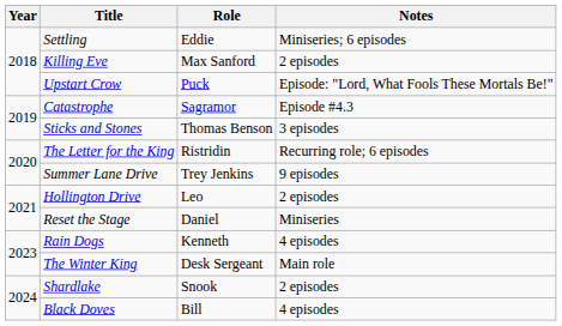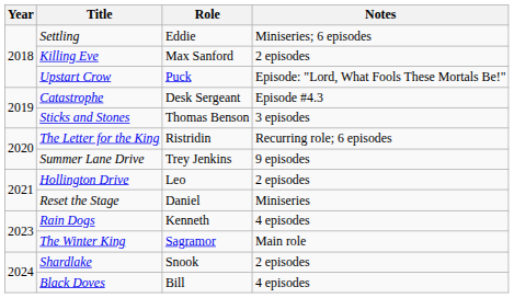 <table class="wikitable">
 <tr>
 <th>Year</th>
 <th>Title</th>
 <th>Role</th>
 <th>Notes</th>
 </tr>
 <tr>
 <td rowspan="3">2018</td>
 <td><em>Settling</em></td>
 <td>Eddie</td>
 <td>Miniseries; 6 episodes</td>
 </tr>
 <tr>
 <td><em><a href='#'>Killing Eve</a></em></td>
 <td>Max Sanford</td>
 <td>2 episodes</td>
 </tr>
 <tr>
 <td><em><a href='#'>Upstart Crow</a></em></td>
 <td><a href='#'>Puck</a></td>
 <td>Episode: "Lord, What Fools These Mortals Be!"</td>
 </tr>
 <tr>
 <td rowspan="2">2019</td>
 <td><em><a href='#'>Catastrophe</a></em></td>
-<td><a href='#'>Sagramor</a></td>
+<td>Desk Sergeant</td>
 <td>Episode #4.3</td>
 </tr>
 <tr>
 <td><em><a href='#'>Sticks and Stones</a></em></td>
 <td>Thomas Benson</td>
 <td>3 episodes</td>
 </tr>
 <tr>
 <td rowspan="2">2020</td>
 <td><em><a href='#'>The Letter for the King</a></em></td>
 <td>Ristridin</td>
 <td>Recurring role; 6 episodes</td>
 </tr>
 <tr>
 <td><em>Summer Lane Drive</em></td>
 <td>Trey Jenkins</td>
 <td>9 episodes</td>
 </tr>
 <tr>
 <td rowspan="2">2021</td>
 <td><em><a href='#'>Hollington Drive</a></em></td>
 <td>Leo</td>
 <td>2 episodes</td>
 </tr>
 <tr>
 <td><em>Reset the Stage</em></td>
 <td>Daniel</td>
 <td>Miniseries</td>
 </tr>
 <tr>
 <td rowspan="2">2023</td>
 <td><em><a href='#'>Rain Dogs</a></em></td>
 <td>Kenneth</td>
 <td>4 episodes</td>
 </tr>
 <tr>
 <td><em><a href='#'>The Winter King</a></em></td>
-<td>Desk Sergeant</td>
+<td><a href='#'>Sagramor</a></td>
 <td>Main role</td>
 </tr>
 <tr>
 <td rowspan="2">2024</td>
 <td><em><a href='#'>Shardlake</a></em></td>
 <td>Snook</td>
 <td>2 episodes</td>
 </tr>
 <tr>
 <td><em><a href='#'>Black Doves</a></em></td>
 <td>Bill</td>
 <td>4 episodes</td>
 </tr>
 </table>
